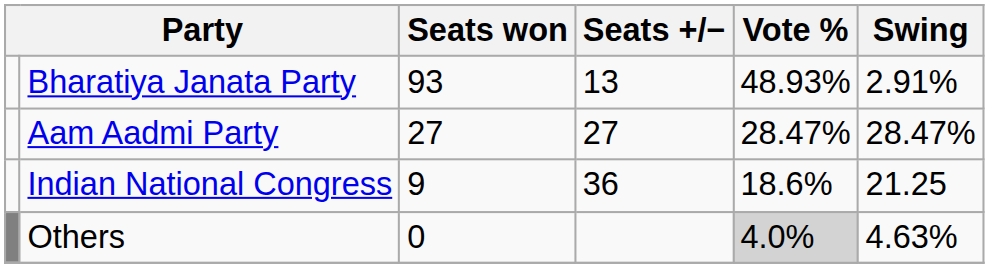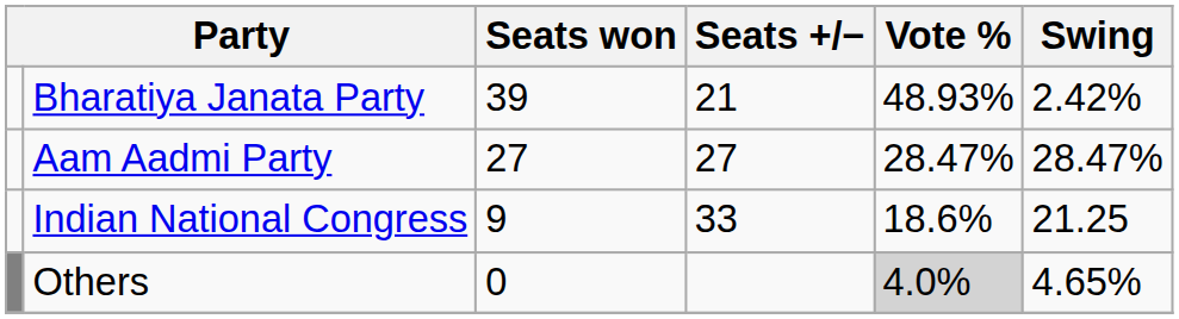 <table class="sortable wikitable">
 <tr>
 <th colspan="2">Party</th>
 <th>Seats won</th>
 <th><strong>Seats +/−</strong></th>
 <th>Vote %</th>
 <th><strong>Swing</strong></th>
 </tr>
 <tr>
 <td></td>
 <td><a href='#'>Bharatiya Janata Party</a></td>
-<td>93</td>
-<td> 13</td>
+<td>39</td>
+<td> 21</td>
 <td>48.93%</td>
-<td> 2.91%</td>
+<td> 2.42%</td>
 </tr>
 <tr>
 <td></td>
 <td><a href='#'>Aam Aadmi Party</a></td>
 <td>27</td>
 <td> 27</td>
 <td>28.47%</td>
 <td> 28.47%</td>
 </tr>
 <tr>
 <td></td>
 <td><a href='#'>Indian National Congress</a></td>
 <td>9</td>
-<td> 36</td>
+<td> 33</td>
 <td>18.6%</td>
 <td> 21.25</td>
 </tr>
 <tr>
 <td bgcolor="grey"></td>
 <td>Others</td>
 <td>0</td>
 <td></td>
 <td style="background: lightgrey;">4.0%</td>
-<td> 4.63%</td>
+<td> 4.65%</td>
 </tr>
 <tr>
 </tr>
 </table>
